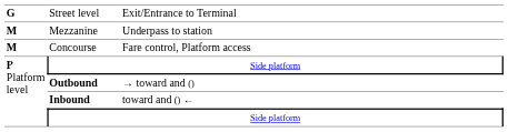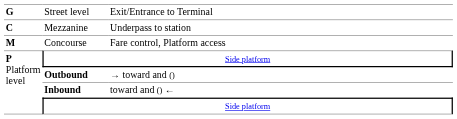 <table border="0" cellspacing="0" cellpadding="3">
 <tr>
 <td style="border-top:solid 1px gray;" width=50><strong>G</strong></td>
 <td style="border-top:solid 1px gray;" width=100>Street level</td>
 <td style="border-top:solid 1px gray;" width=550>Exit/Entrance to Terminal</td>
 </tr>
 <tr>
-<td style="border-top:solid 1px gray;"><strong>M</strong></td>
+<td style="border-top:solid 1px gray;"><strong>C</strong></td>
 <td style="border-top:solid 1px gray;">Mezzanine</td>
 <td style="border-top:solid 1px gray;">Underpass to station</td>
 </tr>
 <tr>
 <td style="border-top:solid 1px gray;"><strong>M</strong></td>
 <td style="border-top:solid 1px gray;">Concourse</td>
 <td style="border-top:solid 1px gray;">Fare control, Platform access</td>
 </tr>
 <tr>
 <td rowspan="4" style="border-top:solid 1px gray;border-bottom:solid 1px gray;"valign="top"><strong>P</strong><br>Platform level</td>
 <td colspan="2" style="border-top:solid 1px gray;border-right:solid 2px black;border-left:solid 2px black;border-bottom:solid 2px black;text-align:center;"><small><a href='#'>Side platform</a></small></td>
 </tr>
 <tr>
 <td style="border-bottom:solid 1px gray;"><span><strong>Outbound</strong></span></td>
 <td style="border-bottom:solid 1px gray;">→  toward  and  <small>()</small></td>
 </tr>
 <tr>
 <td><span><strong>Inbound</strong></span></td>
 <td>  toward  and  <small>()</small> ←</td>
 </tr>
 <tr>
 <td colspan="2" style="border-top:solid 2px black;border-right:solid 2px black;border-left:solid 2px black;border-bottom:solid 1px gray;text-align:center;"><small><a href='#'>Side platform</a></small></td>
 </tr>
 </table>
